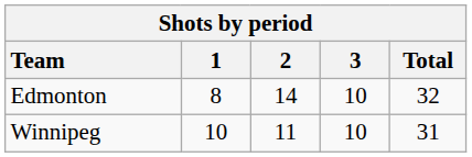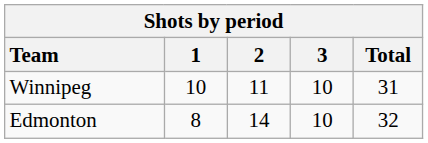 <table class="wikitable" style="width:20em; text-align:right;">
 <tr>
 <th colspan=5>Shots by period</th>
 </tr>
 <tr>
 <th style="width:8em; text-align:left;">Team</th>
 <th style="width:3em;">1</th>
 <th style="width:3em;">2</th>
 <th style="width:3em;">3</th>
 <th style="width:3em;">Total</th>
 </tr>
 <tr>
+<td style="text-align:left;">Winnipeg</td>
+<td align=center>10</td>
+<td align=center>11</td>
+<td align=center>10</td>
+<td align=center>31</td>
+</tr>
+<tr>
 <td style="text-align:left;">Edmonton</td>
 <td align=center>8</td>
 <td align=center>14</td>
 <td align=center>10</td>
 <td align=center>32</td>
 </tr>
-<tr>
-<td style="text-align:left;">Winnipeg</td>
-<td align=center>10</td>
-<td align=center>11</td>
-<td align=center>10</td>
-<td align=center>31</td>
-</tr>
 </table>
